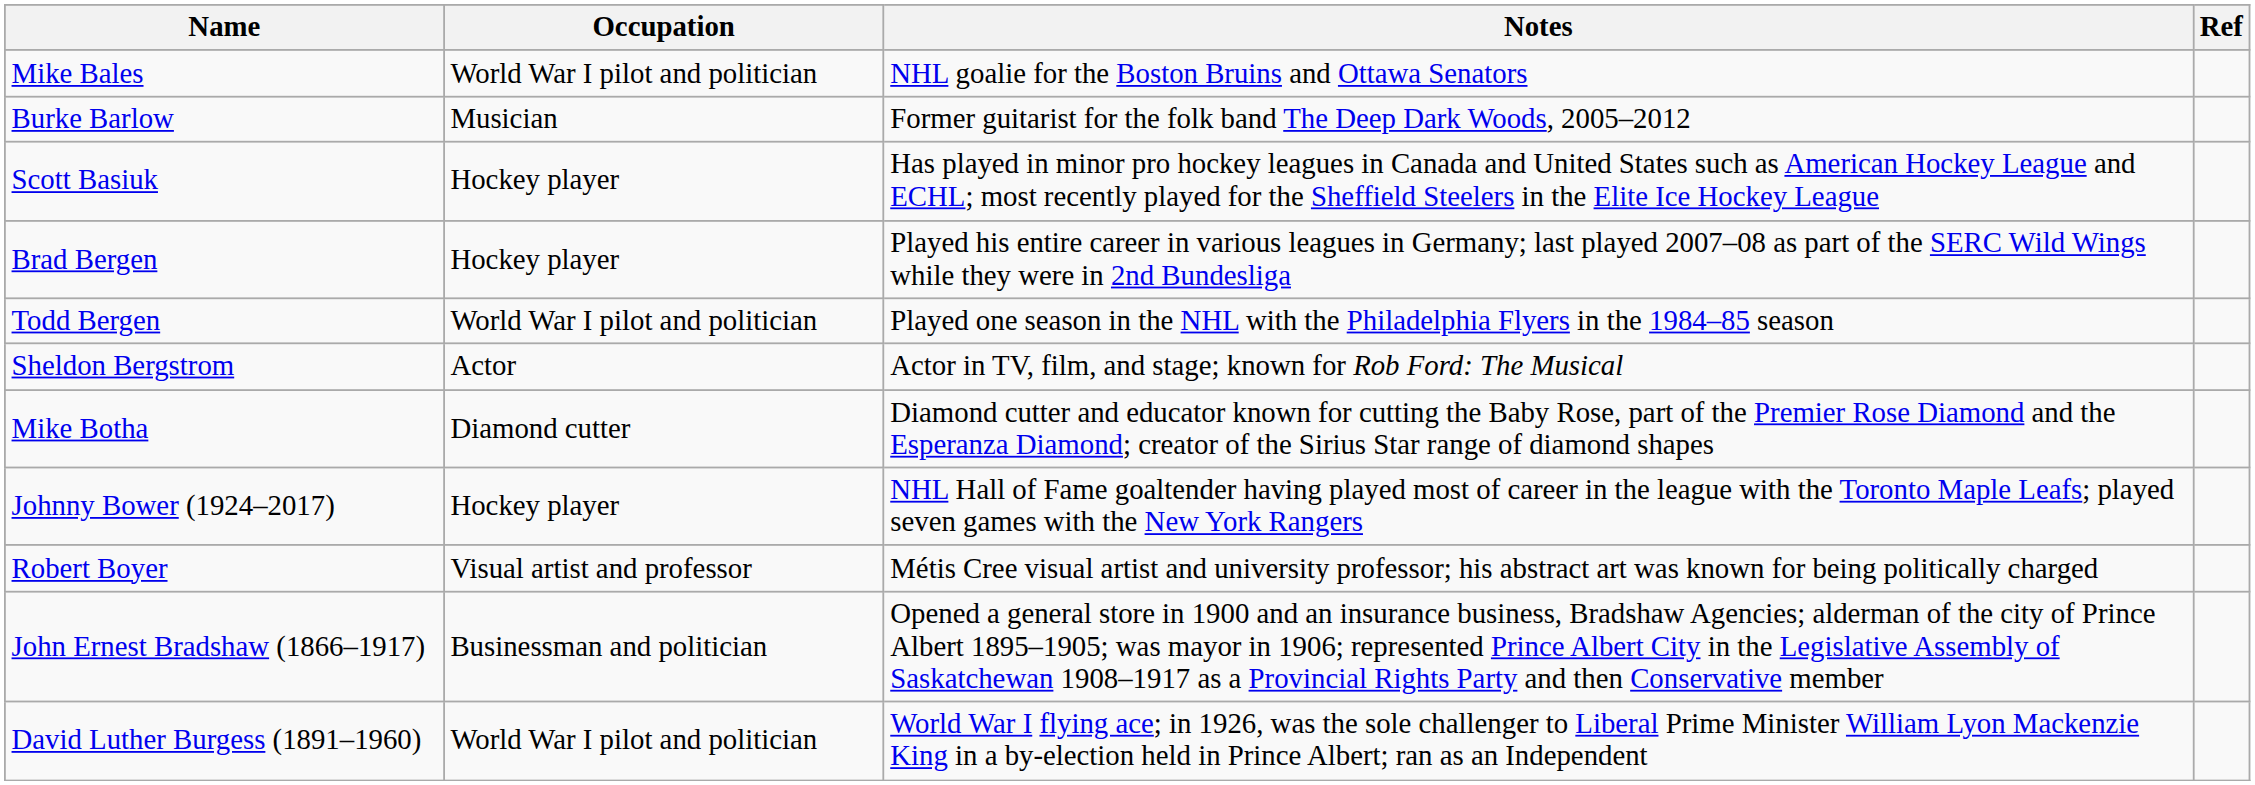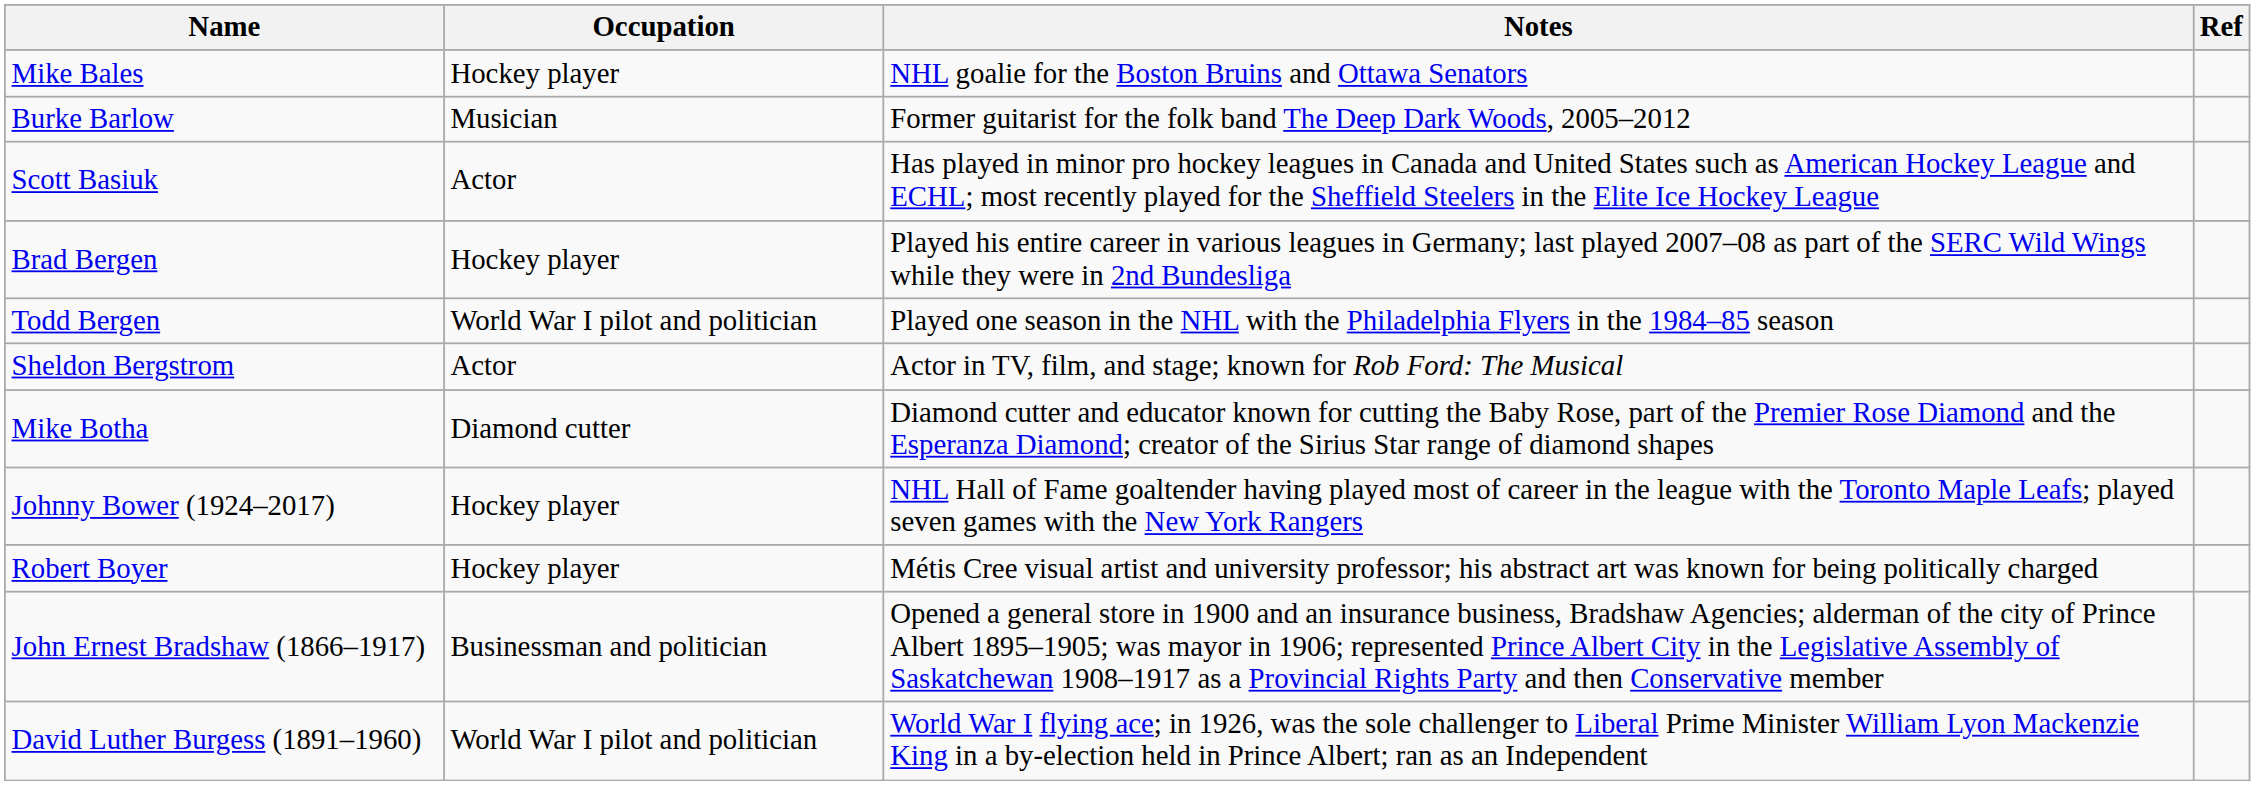 <table class="wikitable sortable">
 <tr align=left>
 <th style="width:20%;">Name</th>
 <th style="width:20%;">Occupation</th>
 <th style="width:60%;">Notes</th>
 <th style="width:20%;">Ref</th>
 </tr>
 <tr>
 <td><a href='#'>Mike Bales</a></td>
-<td>World War I pilot and politician</td>
+<td>Hockey player</td>
 <td><a href='#'>NHL</a> goalie for the <a href='#'>Boston Bruins</a> and <a href='#'>Ottawa Senators</a></td>
 <td></td>
 </tr>
 <tr>
 <td><a href='#'>Burke Barlow</a></td>
 <td>Musician</td>
 <td>Former guitarist for the folk band <a href='#'>The Deep Dark Woods</a>, 2005–2012</td>
 <td></td>
 </tr>
 <tr>
 <td><a href='#'>Scott Basiuk</a></td>
-<td>Hockey player</td>
+<td>Actor</td>
 <td>Has played in minor pro hockey leagues in Canada and United States such as <a href='#'>American Hockey League</a> and <a href='#'>ECHL</a>; most recently played for the <a href='#'>Sheffield Steelers</a> in the <a href='#'>Elite Ice Hockey League</a></td>
 <td></td>
 </tr>
 <tr>
 <td><a href='#'>Brad Bergen</a></td>
 <td>Hockey player</td>
 <td>Played his entire career in various leagues in Germany; last played 2007–08 as part of the <a href='#'>SERC Wild Wings</a> while they were in <a href='#'>2nd Bundesliga</a></td>
 <td></td>
 </tr>
 <tr>
 <td><a href='#'>Todd Bergen</a></td>
 <td>World War I pilot and politician</td>
 <td>Played one season in the <a href='#'>NHL</a> with the <a href='#'>Philadelphia Flyers</a> in the <a href='#'>1984–85</a> season</td>
 <td></td>
 </tr>
 <tr>
 <td><a href='#'>Sheldon Bergstrom</a></td>
 <td>Actor</td>
 <td>Actor in TV, film, and stage; known for <em>Rob Ford: The Musical</em></td>
 <td></td>
 </tr>
 <tr>
 <td><a href='#'>Mike Botha</a></td>
 <td>Diamond cutter</td>
 <td>Diamond cutter and educator known for cutting the Baby Rose, part of the <a href='#'>Premier Rose Diamond</a> and the <a href='#'>Esperanza Diamond</a>; creator of the Sirius Star range of diamond shapes</td>
 <td></td>
 </tr>
 <tr>
 <td><a href='#'>Johnny Bower</a> (1924–2017)</td>
 <td>Hockey player</td>
 <td><a href='#'>NHL</a> Hall of Fame goaltender having played most of career in the league with the <a href='#'>Toronto Maple Leafs</a>; played seven games with the <a href='#'>New York Rangers</a></td>
 <td></td>
 </tr>
 <tr>
 <td><a href='#'>Robert Boyer</a></td>
-<td>Visual artist and professor</td>
+<td>Hockey player</td>
 <td>Métis Cree visual artist and university professor; his abstract art was known for being politically charged</td>
 <td></td>
 </tr>
 <tr>
 <td><a href='#'>John Ernest Bradshaw</a> (1866–1917)</td>
 <td>Businessman and politician</td>
 <td>Opened a general store in 1900 and an insurance business, Bradshaw Agencies; alderman of the city of Prince Albert 1895–1905; was mayor in 1906;  represented <a href='#'>Prince Albert City</a> in the <a href='#'>Legislative Assembly of Saskatchewan</a> 1908–1917 as a <a href='#'>Provincial Rights Party</a> and then <a href='#'>Conservative</a> member</td>
 <td></td>
 </tr>
 <tr>
 <td><a href='#'>David Luther Burgess</a> (1891–1960)</td>
 <td>World War I pilot and politician</td>
 <td><a href='#'>World War I</a> <a href='#'>flying ace</a>; in 1926, was the sole challenger to <a href='#'>Liberal</a> Prime Minister <a href='#'>William Lyon Mackenzie King</a> in a by-election held in Prince Albert; ran as an Independent</td>
 <td></td>
 </tr>
 <tr>
 </tr>
 </table>
